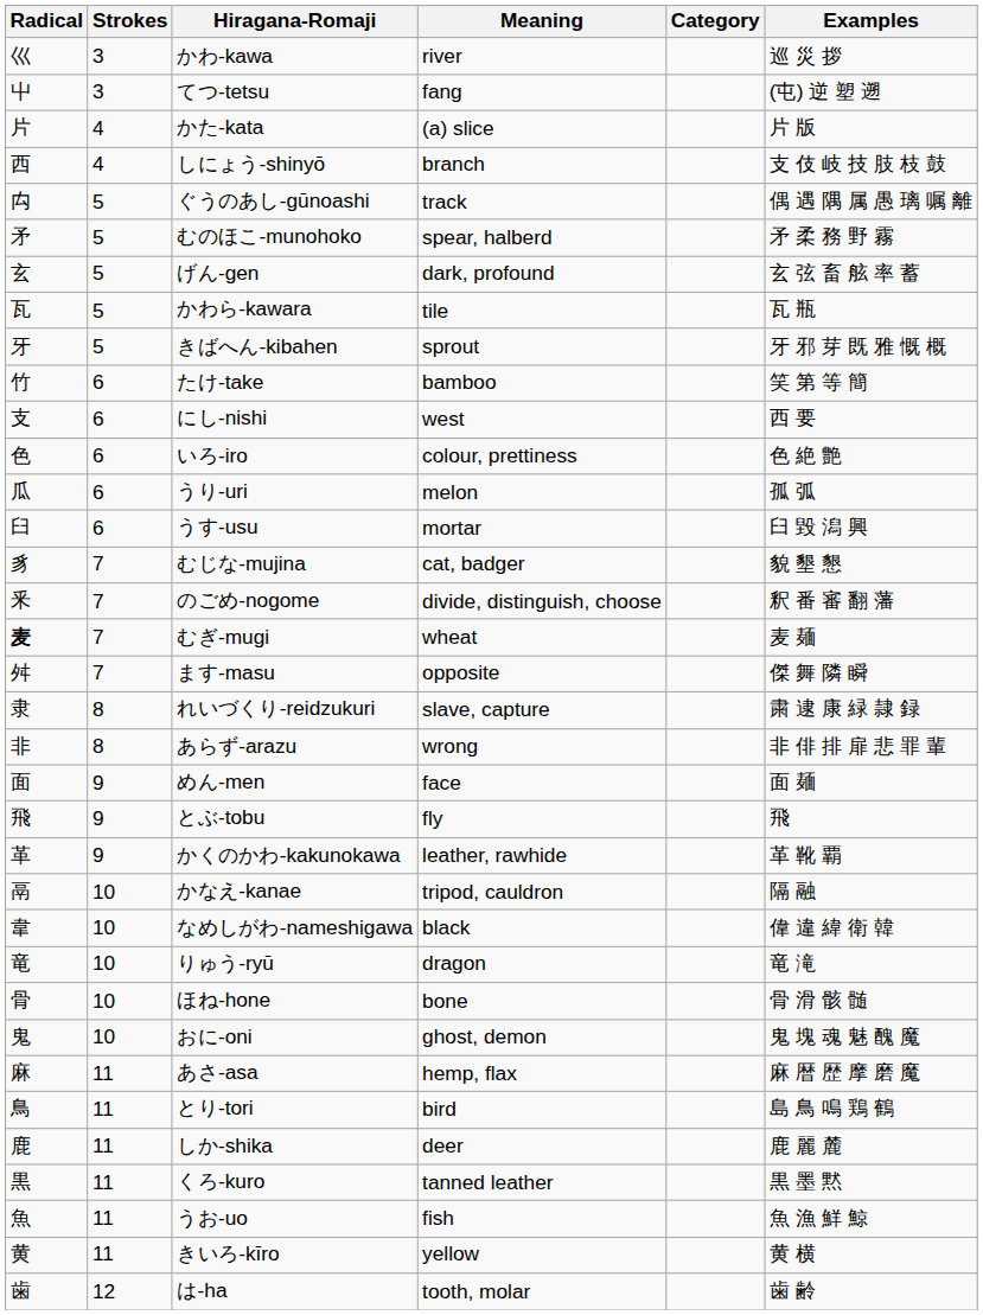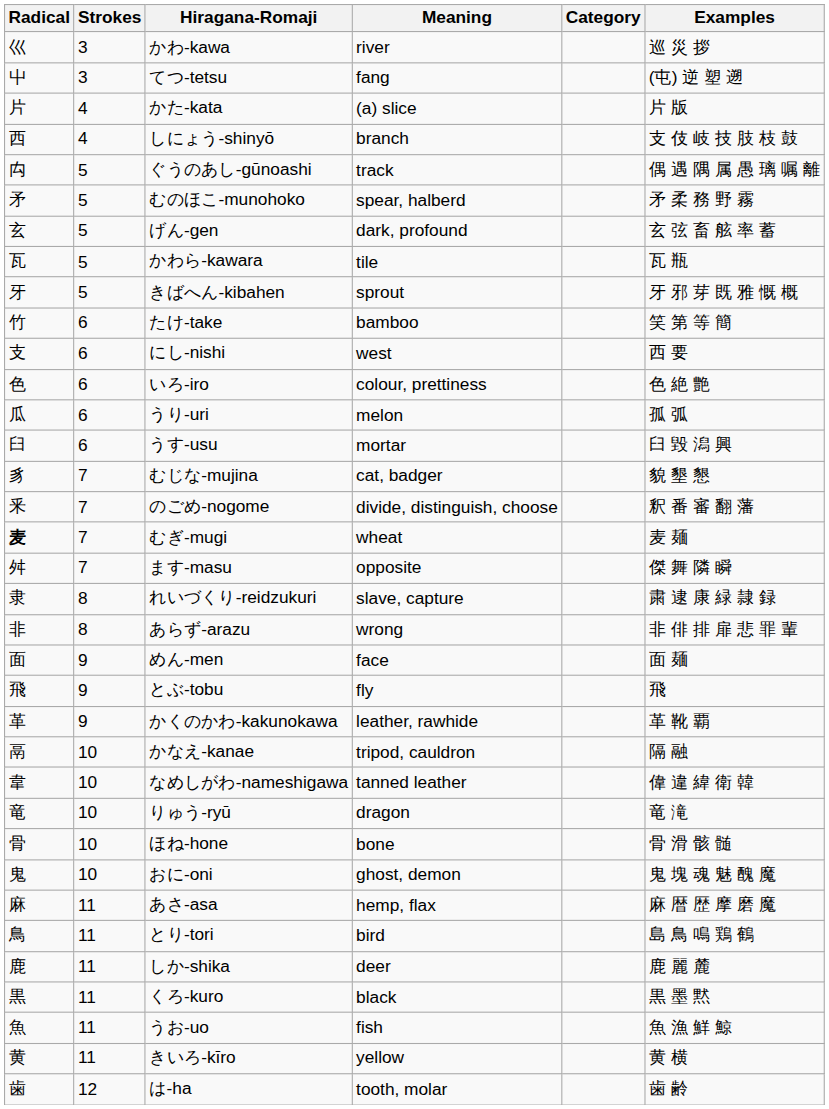 <table class="wikitable sortable collapsible collapsed">
 <tr>
 <th class="unsortable">Radical</th>
 <th>Strokes</th>
 <th>Hiragana-Romaji</th>
 <th>Meaning</th>
 <th>Category</th>
 <th class="unsortable">Examples</th>
 </tr>
 <tr>
 <td>巛</td>
 <td>3</td>
 <td>かわ-kawa</td>
 <td>river</td>
 <td></td>
 <td>巡 災 拶</td>
 </tr>
 <tr>
 <td>屮</td>
 <td>3</td>
 <td>てつ-tetsu</td>
 <td>fang</td>
 <td></td>
 <td>(屯) 逆 塑 遡</td>
 </tr>
 <tr>
 <td>片</td>
 <td>4</td>
 <td>かた-kata</td>
 <td>(a) slice</td>
 <td></td>
 <td>片 版</td>
 </tr>
 <tr>
 <td>西</td>
 <td>4</td>
 <td>しにょう-shinyō</td>
 <td>branch</td>
 <td></td>
 <td>支 伎 岐 技 肢 枝 鼓</td>
 </tr>
 <tr>
 <td>禸</td>
 <td>5</td>
 <td>ぐうのあし-gūnoashi</td>
 <td>track</td>
 <td></td>
 <td>偶 遇 隅 属 愚 璃 嘱 離</td>
 </tr>
 <tr>
 <td>矛</td>
 <td>5</td>
 <td>むのほこ-munohoko</td>
 <td>spear, halberd</td>
 <td></td>
 <td>矛 柔 務 野 霧</td>
 </tr>
 <tr>
 <td>玄</td>
 <td>5</td>
 <td>げん-gen</td>
 <td>dark, profound</td>
 <td></td>
 <td>玄 弦 畜 舷 率 蓄</td>
 </tr>
 <tr>
 <td>瓦</td>
 <td>5</td>
 <td>かわら-kawara</td>
 <td>tile</td>
 <td></td>
 <td>瓦 瓶</td>
 </tr>
 <tr>
 <td>牙</td>
 <td>5</td>
 <td>きばへん-kibahen</td>
 <td>sprout</td>
 <td></td>
 <td>牙 邪 芽 既 雅 慨 概</td>
 </tr>
 <tr>
 <td>竹</td>
 <td>6</td>
 <td>たけ-take</td>
 <td>bamboo</td>
 <td></td>
 <td>笑 第 等 簡</td>
 </tr>
 <tr>
 <td>支</td>
 <td>6</td>
 <td>にし-nishi</td>
 <td>west</td>
 <td></td>
 <td>西 要</td>
 </tr>
 <tr>
 <td>色</td>
 <td>6</td>
 <td>いろ-iro</td>
 <td>colour, prettiness</td>
 <td></td>
 <td>色 絶 艶</td>
 </tr>
 <tr>
 <td>瓜</td>
 <td>6</td>
 <td>うり-uri</td>
 <td>melon</td>
 <td></td>
 <td>孤 弧</td>
 </tr>
 <tr>
 <td>臼</td>
 <td>6</td>
 <td>うす-usu</td>
 <td>mortar</td>
 <td></td>
 <td>臼 毀 潟 興</td>
 </tr>
 <tr>
 <td>豸</td>
 <td>7</td>
 <td>むじな-mujina</td>
 <td>cat, badger</td>
 <td></td>
 <td>貌 墾 懇</td>
 </tr>
 <tr>
 <td>釆</td>
 <td>7</td>
 <td>のごめ-nogome</td>
 <td>divide, distinguish, choose</td>
 <td></td>
 <td>釈 番 審 翻 藩</td>
 </tr>
 <tr>
 <td><strong>麦</strong></td>
 <td>7</td>
 <td>むぎ-mugi</td>
 <td>wheat</td>
 <td></td>
 <td>麦 麺</td>
 </tr>
 <tr>
 <td>舛</td>
 <td>7</td>
 <td>ます-masu</td>
 <td>opposite</td>
 <td></td>
 <td>傑 舞 隣 瞬</td>
 </tr>
 <tr>
 <td>隶</td>
 <td>8</td>
 <td>れいづくり-reidzukuri</td>
 <td>slave, capture</td>
 <td></td>
 <td>粛 逮 康 緑 隷 録</td>
 </tr>
 <tr>
 <td>非</td>
 <td>8</td>
 <td>あらず-arazu</td>
 <td>wrong</td>
 <td></td>
 <td>非 俳 排 扉 悲 罪 輩</td>
 </tr>
 <tr>
 <td>面</td>
 <td>9</td>
 <td>めん-men</td>
 <td>face</td>
 <td></td>
 <td>面 麺</td>
 </tr>
 <tr>
 <td>飛</td>
 <td>9</td>
 <td>とぶ-tobu</td>
 <td>fly</td>
 <td></td>
 <td>飛</td>
 </tr>
 <tr>
 <td>革</td>
 <td>9</td>
 <td>かくのかわ-kakunokawa</td>
 <td>leather, rawhide</td>
 <td></td>
 <td>革 靴 覇</td>
 </tr>
 <tr>
 <td>鬲</td>
 <td>10</td>
 <td>かなえ-kanae</td>
 <td>tripod, cauldron</td>
 <td></td>
 <td>隔 融</td>
 </tr>
 <tr>
 <td>韋</td>
 <td>10</td>
 <td>なめしがわ-nameshigawa</td>
-<td>black</td>
+<td>tanned leather</td>
 <td></td>
 <td>偉 違 緯 衛 韓</td>
 </tr>
 <tr>
 <td>竜</td>
 <td>10</td>
 <td>りゅう-ryū</td>
 <td>dragon</td>
 <td></td>
 <td>竜 滝</td>
 </tr>
 <tr>
 <td>骨</td>
 <td>10</td>
 <td>ほね-hone</td>
 <td>bone</td>
 <td></td>
 <td>骨 滑 骸 髄</td>
 </tr>
 <tr>
 <td>鬼</td>
 <td>10</td>
 <td>おに-oni</td>
 <td>ghost, demon</td>
 <td></td>
 <td>鬼 塊 魂 魅 醜 魔</td>
 </tr>
 <tr>
 <td>麻</td>
 <td>11</td>
 <td>あさ-asa</td>
 <td>hemp, flax</td>
 <td></td>
 <td>麻 暦 歴 摩 磨 魔</td>
 </tr>
 <tr>
 <td>鳥</td>
 <td>11</td>
 <td>とり-tori</td>
 <td>bird</td>
 <td></td>
 <td>島 鳥 鳴 鶏 鶴</td>
 </tr>
 <tr>
 <td>鹿</td>
 <td>11</td>
 <td>しか-shika</td>
 <td>deer</td>
 <td></td>
 <td>鹿 麗 麓</td>
 </tr>
 <tr>
 <td>黒</td>
 <td>11</td>
 <td>くろ-kuro</td>
-<td>tanned leather</td>
+<td>black</td>
 <td></td>
 <td>黒 墨 黙</td>
 </tr>
 <tr>
 <td>魚</td>
 <td>11</td>
 <td>うお-uo</td>
 <td>fish</td>
 <td></td>
 <td>魚 漁 鮮 鯨</td>
 </tr>
 <tr>
 <td>黄</td>
 <td>11</td>
 <td>きいろ-kīro</td>
 <td>yellow</td>
 <td></td>
 <td>黄 横</td>
 </tr>
 <tr>
 <td>歯</td>
 <td>12</td>
 <td>は-ha</td>
 <td>tooth, molar</td>
 <td></td>
 <td>歯 齢</td>
 </tr>
 </table>
